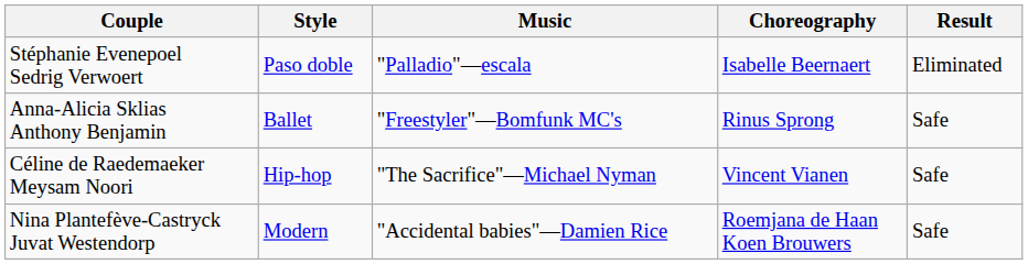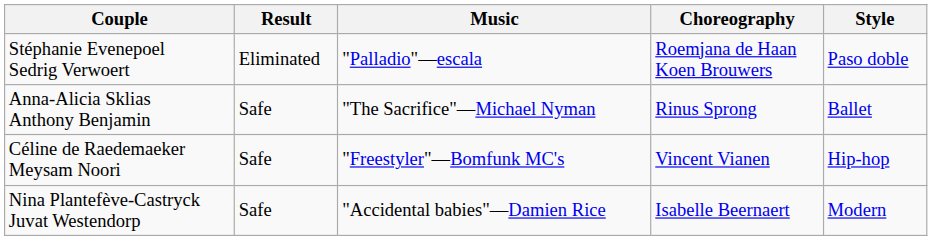 <table class="wikitable" width="90%">
 <tr>
 <th>Couple</th>
-<th>Style</th>
+<th>Result</th>
 <th>Music</th>
 <th>Choreography</th>
-<th>Result</th>
+<th>Style</th>
 </tr>
 <tr>
 <td>Stéphanie Evenepoel<br>Sedrig Verwoert</td>
+<td>Eliminated</td>
+<td>"<a href='#'>Palladio</a>"—<a href='#'>escala</a></td>
+<td><a href='#'>Roemjana de Haan</a><br><a href='#'>Koen Brouwers</a></td>
 <td><a href='#'>Paso doble</a></td>
-<td>"<a href='#'>Palladio</a>"—<a href='#'>escala</a></td>
-<td><a href='#'>Isabelle Beernaert</a></td>
-<td>Eliminated</td>
 </tr>
 <tr>
 <td>Anna-Alicia Sklias<br>Anthony Benjamin</td>
+<td>Safe</td>
+<td>"The Sacrifice"—<a href='#'>Michael Nyman</a></td>
+<td><a href='#'>Rinus Sprong</a></td>
 <td><a href='#'>Ballet</a></td>
-<td>"<a href='#'>Freestyler</a>"—<a href='#'>Bomfunk MC's</a></td>
-<td><a href='#'>Rinus Sprong</a></td>
-<td>Safe</td>
 </tr>
 <tr>
 <td>Céline de Raedemaeker<br> Meysam Noori</td>
+<td>Safe</td>
+<td>"<a href='#'>Freestyler</a>"—<a href='#'>Bomfunk MC's</a></td>
+<td><a href='#'>Vincent Vianen</a></td>
 <td><a href='#'>Hip-hop</a></td>
-<td>"The Sacrifice"—<a href='#'>Michael Nyman</a></td>
-<td><a href='#'>Vincent Vianen</a></td>
-<td>Safe</td>
 </tr>
 <tr>
 <td>Nina Plantefève-Castryck<br> Juvat Westendorp</td>
+<td>Safe</td>
+<td>"Accidental babies"—<a href='#'>Damien Rice</a></td>
+<td><a href='#'>Isabelle Beernaert</a></td>
 <td><a href='#'>Modern</a></td>
-<td>"Accidental babies"—<a href='#'>Damien Rice</a></td>
-<td><a href='#'>Roemjana de Haan</a><br><a href='#'>Koen Brouwers</a></td>
-<td>Safe</td>
 </tr>
 </table>
